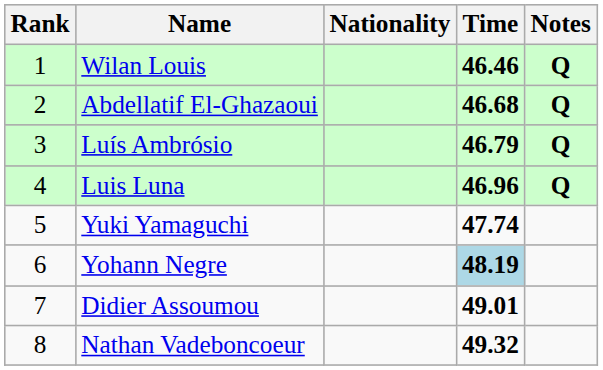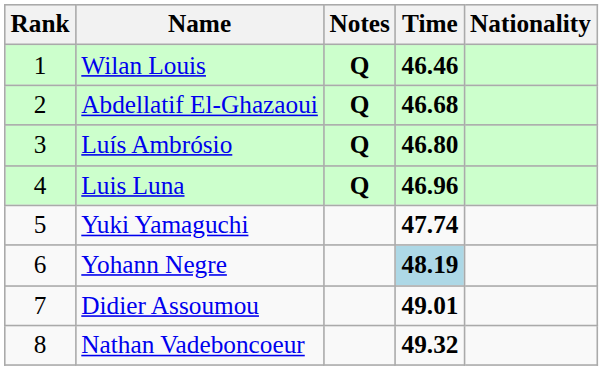 <table class="wikitable sortable" style="text-align:center">
 <tr>
 <th>Rank</th>
 <th>Name</th>
+<th>Notes</th>
+<th>Time</th>
 <th>Nationality</th>
-<th>Time</th>
-<th>Notes</th>
 </tr>
 <tr bgcolor=ccffcc>
 <td>1</td>
 <td align=left><a href='#'>Wilan Louis</a></td>
+<td><strong>Q</strong></td>
+<td><strong>46.46</strong></td>
 <td align=left></td>
-<td><strong>46.46</strong></td>
-<td><strong>Q</strong></td>
 </tr>
 <tr bgcolor=ccffcc>
 <td>2</td>
 <td align=left><a href='#'>Abdellatif El-Ghazaoui</a></td>
+<td><strong>Q</strong></td>
+<td><strong>46.68</strong></td>
 <td align=left></td>
-<td><strong>46.68</strong></td>
-<td><strong>Q</strong></td>
 </tr>
 <tr bgcolor=ccffcc>
 <td>3</td>
 <td align=left><a href='#'>Luís Ambrósio</a></td>
+<td><strong>Q</strong></td>
+<td><strong>46.80</strong></td>
 <td align=left></td>
-<td><strong>46.79</strong></td>
-<td><strong>Q</strong></td>
 </tr>
 <tr bgcolor=ccffcc>
 <td>4</td>
 <td align=left><a href='#'>Luis Luna</a></td>
+<td><strong>Q</strong></td>
+<td><strong>46.96</strong></td>
 <td align=left></td>
-<td><strong>46.96</strong></td>
-<td><strong>Q</strong></td>
 </tr>
 <tr>
 <td>5</td>
 <td align=left><a href='#'>Yuki Yamaguchi</a></td>
+<td></td>
+<td><strong>47.74</strong></td>
 <td align=left></td>
-<td><strong>47.74</strong></td>
-<td></td>
 </tr>
 <tr>
 <td>6</td>
 <td align=left><a href='#'>Yohann Negre</a></td>
+<td></td>
+<td style="background: lightblue;"><strong>48.19</strong></td>
 <td align=left></td>
-<td style="background: lightblue;"><strong>48.19</strong></td>
-<td></td>
 </tr>
 <tr>
 <td>7</td>
 <td align=left><a href='#'>Didier Assoumou</a></td>
+<td></td>
+<td><strong>49.01</strong></td>
 <td align=left></td>
-<td><strong>49.01</strong></td>
-<td></td>
 </tr>
 <tr>
 <td>8</td>
 <td align=left><a href='#'>Nathan Vadeboncoeur</a></td>
+<td></td>
+<td><strong>49.32</strong></td>
 <td align=left></td>
-<td><strong>49.32</strong></td>
-<td></td>
 </tr>
 </table>
